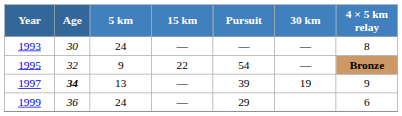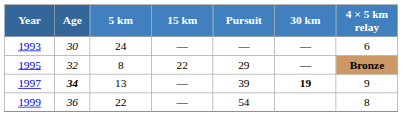 <table class="wikitable" style="font-size:95%; text-align:center; border:grey solid 1px; border-collapse:collapse; background:#ffffff;">
 <tr>
 <th style="background-color:#369; color:white; width:60px;"> Year </th>
 <th style="background-color:#369; color:white; width:40px;"> Age </th>
 <th style="background-color:#4180be; color:white; width:75px;"> 5 km </th>
 <th style="background-color:#4180be; color:white; width:75px;"> 15 km </th>
 <th style="background-color:#4180be; color:white; width:75px;"> Pursuit </th>
 <th style="background-color:#4180be; color:white; width:75px;"> 30 km </th>
 <th style="background-color:#4180be; color:white; width:75px;"> 4 × 5 km <br> relay </th>
 </tr>
 <tr>
 <td><a href='#'>1993</a></td>
 <td><em>30</em></td>
 <td>24</td>
 <td>—</td>
 <td>—</td>
 <td>—</td>
-<td>8</td>
+<td>6</td>
 </tr>
 <tr>
 <td><a href='#'>1995</a></td>
 <td><em>32</em></td>
-<td>9</td>
+<td>8</td>
 <td>22</td>
-<td>54</td>
+<td>29</td>
 <td>—</td>
 <td bgcolor="cc9966"><strong>Bronze</strong></td>
 </tr>
 <tr>
 <td><a href='#'>1997</a></td>
 <td><strong><em>34</em></strong></td>
 <td>13</td>
 <td>—</td>
 <td>39</td>
-<td>19</td>
+<td><strong>19</strong></td>
 <td>9</td>
 </tr>
 <tr>
 <td><a href='#'>1999</a></td>
 <td><em>36</em></td>
-<td>24</td>
+<td>22</td>
 <td>—</td>
-<td>29</td>
+<td>54</td>
 <td></td>
-<td>6</td>
+<td>8</td>
 </tr>
 <tr>
 </tr>
 </table>
